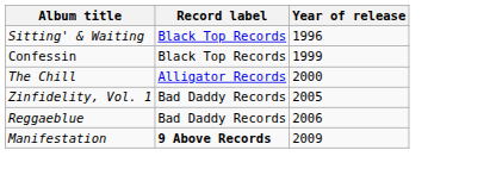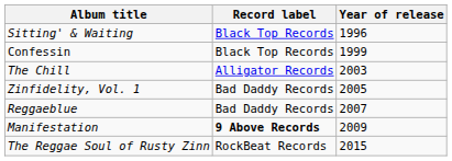 <table class="wikitable sortable">
 <tr>
 <th>Album title</th>
 <th>Record label</th>
 <th>Year of release</th>
 </tr>
 <tr>
 <td><em>Sitting' & Waiting<strong></td>
 <td><a href='#'>Black Top Records</a></td>
 <td>1996</td>
 </tr>
 <tr>
 <td></em>Confessin</strong></td>
 <td>Black Top Records</td>
 <td>1999</td>
 </tr>
 <tr>
 <td><em>The Chill</em></td>
 <td><a href='#'>Alligator Records</a></td>
-<td>2000</td>
+<td>2003</td>
 </tr>
 <tr>
 <td><em>Zinfidelity, Vol. 1</em></td>
 <td>Bad Daddy Records</td>
 <td>2005</td>
 </tr>
 <tr>
 <td><em>Reggaeblue</em></td>
 <td>Bad Daddy Records</td>
-<td>2006</td>
+<td>2007</td>
 </tr>
 <tr>
 <td><em>Manifestation</em></td>
 <td><strong>9 Above Records</strong></td>
 <td>2009</td>
 </tr>
+<tr>
+<td><em>The Reggae Soul of Rusty Zinn</em></td>
+<td>RockBeat Records</td>
+<td>2015</td>
+</tr>
 </table>
